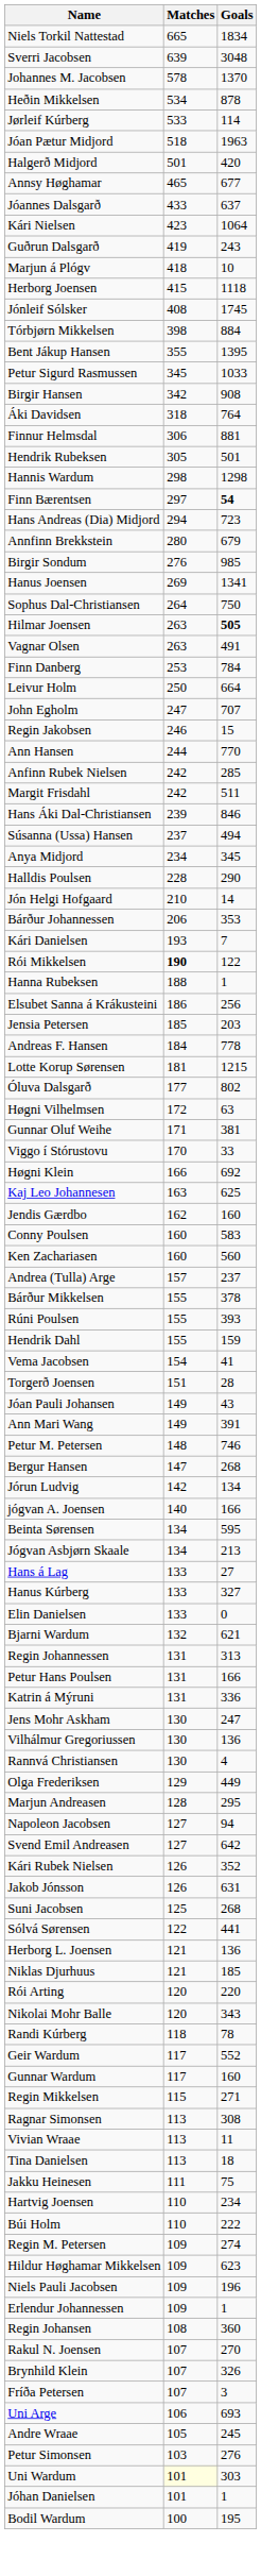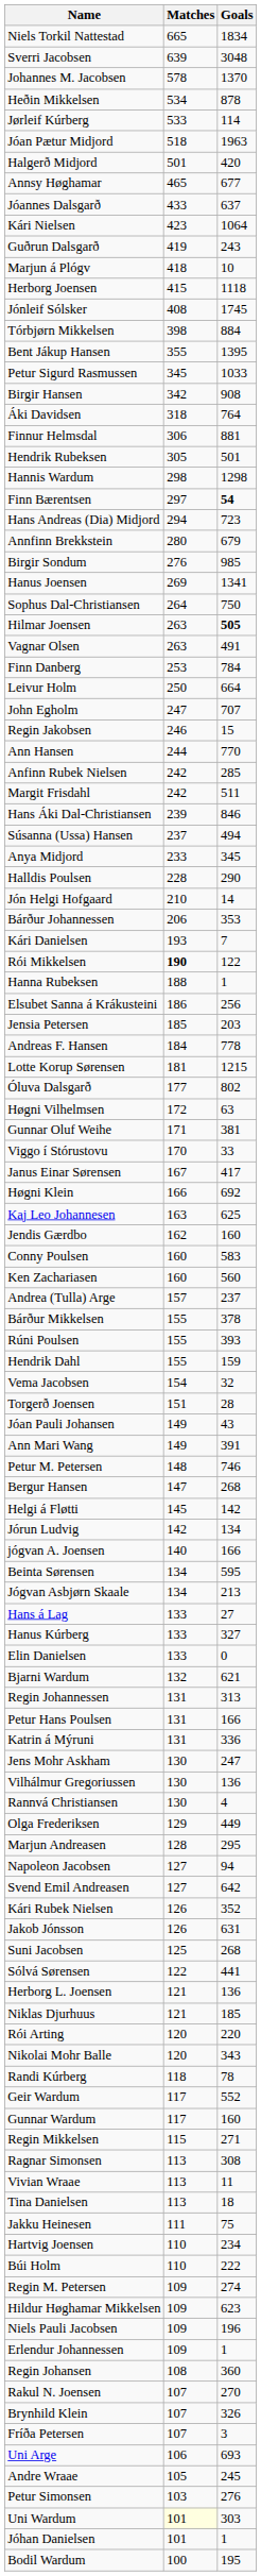 <table class="wikitable sortable" border="1">
 <tr>
 <th scope="col">Name</th>
 <th scope="col">Matches</th>
 <th scope="col">Goals</th>
 </tr>
 <tr>
 <td>Niels Torkil Nattestad</td>
 <td>665</td>
 <td>1834</td>
 </tr>
 <tr>
 <td>Sverri Jacobsen</td>
 <td>639</td>
 <td>3048</td>
 </tr>
 <tr>
 <td>Johannes M. Jacobsen</td>
 <td>578</td>
 <td>1370</td>
 </tr>
 <tr>
 <td>Heðin Mikkelsen</td>
 <td>534</td>
 <td>878</td>
 </tr>
 <tr>
 <td>Jørleif Kúrberg</td>
 <td>533</td>
 <td>114</td>
 </tr>
 <tr>
 <td>Jóan Pætur Midjord</td>
 <td>518</td>
 <td>1963</td>
 </tr>
 <tr>
 <td>Halgerð Midjord</td>
 <td>501</td>
 <td>420</td>
 </tr>
 <tr>
 <td>Annsy Høghamar</td>
 <td>465</td>
 <td>677</td>
 </tr>
 <tr>
 <td>Jóannes Dalsgarð</td>
 <td>433</td>
 <td>637</td>
 </tr>
 <tr>
 <td>Kári Nielsen</td>
 <td>423</td>
 <td>1064</td>
 </tr>
 <tr>
 <td>Guðrun Dalsgarð</td>
 <td>419</td>
 <td>243</td>
 </tr>
 <tr>
 <td>Marjun á Plógv</td>
 <td>418</td>
 <td>10</td>
 </tr>
 <tr>
 <td>Herborg Joensen</td>
 <td>415</td>
 <td>1118</td>
 </tr>
 <tr>
 <td>Jónleif Sólsker</td>
 <td>408</td>
 <td>1745</td>
 </tr>
 <tr>
 <td>Tórbjørn Mikkelsen</td>
 <td>398</td>
 <td>884</td>
 </tr>
 <tr>
 <td>Bent Jákup Hansen</td>
 <td>355</td>
 <td>1395</td>
 </tr>
 <tr>
 <td>Petur Sigurd Rasmussen</td>
 <td>345</td>
 <td>1033</td>
 </tr>
 <tr>
 <td>Birgir Hansen</td>
 <td>342</td>
 <td>908</td>
 </tr>
 <tr>
 <td>Áki Davidsen</td>
 <td>318</td>
 <td>764</td>
 </tr>
 <tr>
 <td>Finnur Helmsdal</td>
 <td>306</td>
 <td>881</td>
 </tr>
 <tr>
 <td>Hendrik Rubeksen</td>
 <td>305</td>
 <td>501</td>
 </tr>
 <tr>
 <td>Hannis Wardum</td>
 <td>298</td>
 <td>1298</td>
 </tr>
 <tr>
 <td>Finn Bærentsen</td>
 <td>297</td>
 <td><strong>54</strong></td>
 </tr>
 <tr>
 <td>Hans Andreas (Dia) Midjord</td>
 <td>294</td>
 <td>723</td>
 </tr>
 <tr>
 <td>Annfinn Brekkstein</td>
 <td>280</td>
 <td>679</td>
 </tr>
 <tr>
 <td>Birgir Sondum</td>
 <td>276</td>
 <td>985</td>
 </tr>
 <tr>
 <td>Hanus Joensen</td>
 <td>269</td>
 <td>1341</td>
 </tr>
 <tr>
 <td>Sophus Dal-Christiansen</td>
 <td>264</td>
 <td>750</td>
 </tr>
 <tr>
 <td>Hilmar Joensen</td>
 <td>263</td>
 <td><strong>505</strong></td>
 </tr>
 <tr>
 <td>Vagnar Olsen</td>
 <td>263</td>
 <td>491</td>
 </tr>
 <tr>
 <td>Finn Danberg</td>
 <td>253</td>
 <td>784</td>
 </tr>
 <tr>
 <td>Leivur Holm</td>
 <td>250</td>
 <td>664</td>
 </tr>
 <tr>
 <td>John Egholm</td>
 <td>247</td>
 <td>707</td>
 </tr>
 <tr>
 <td>Regin Jakobsen</td>
 <td>246</td>
 <td>15</td>
 </tr>
 <tr>
 <td>Ann Hansen</td>
 <td>244</td>
 <td>770</td>
 </tr>
 <tr>
 <td>Anfinn Rubek Nielsen</td>
 <td>242</td>
 <td>285</td>
 </tr>
 <tr>
 <td>Margit Frisdahl</td>
 <td>242</td>
 <td>511</td>
 </tr>
 <tr>
 <td>Hans Áki Dal-Christiansen</td>
 <td>239</td>
 <td>846</td>
 </tr>
 <tr>
 <td>Súsanna (Ussa) Hansen</td>
 <td>237</td>
 <td>494</td>
 </tr>
 <tr>
 <td>Anya Midjord</td>
-<td>234</td>
+<td>233</td>
 <td>345</td>
 </tr>
 <tr>
 <td>Halldis Poulsen</td>
 <td>228</td>
 <td>290</td>
 </tr>
 <tr>
 <td>Jón Helgi Hofgaard</td>
 <td>210</td>
 <td>14</td>
 </tr>
 <tr>
 <td>Bárður Johannessen</td>
 <td>206</td>
 <td>353</td>
 </tr>
 <tr>
 <td>Kári Danielsen</td>
 <td>193</td>
 <td>7</td>
 </tr>
 <tr>
 <td>Rói Mikkelsen</td>
 <td><strong>190</strong></td>
 <td>122</td>
 </tr>
 <tr>
 <td>Hanna Rubeksen</td>
 <td>188</td>
 <td>1</td>
 </tr>
 <tr>
 <td>Elsubet Sanna á Krákusteini</td>
 <td>186</td>
 <td>256</td>
 </tr>
 <tr>
 <td>Jensia Petersen</td>
 <td>185</td>
 <td>203</td>
 </tr>
 <tr>
 <td>Andreas F. Hansen</td>
 <td>184</td>
 <td>778</td>
 </tr>
 <tr>
 <td>Lotte Korup Sørensen</td>
 <td>181</td>
 <td>1215</td>
 </tr>
 <tr>
 <td>Óluva Dalsgarð</td>
 <td>177</td>
 <td>802</td>
 </tr>
 <tr>
 <td>Høgni Vilhelmsen</td>
 <td>172</td>
 <td>63</td>
 </tr>
 <tr>
 <td>Gunnar Oluf Weihe</td>
 <td>171</td>
 <td>381</td>
 </tr>
 <tr>
 <td>Viggo í Stórustovu</td>
 <td>170</td>
 <td>33</td>
 </tr>
 <tr>
+<td>Janus Einar Sørensen</td>
+<td>167</td>
+<td>417</td>
+</tr>
+<tr>
 <td>Høgni Klein</td>
 <td>166</td>
 <td>692</td>
 </tr>
 <tr>
 <td><a href='#'>Kaj Leo Johannesen</a></td>
 <td>163</td>
 <td>625</td>
 </tr>
 <tr>
 <td>Jendis Gærdbo</td>
 <td>162</td>
 <td>160</td>
 </tr>
 <tr>
 <td>Conny Poulsen</td>
 <td>160</td>
 <td>583</td>
 </tr>
 <tr>
 <td>Ken Zachariasen</td>
 <td>160</td>
 <td>560</td>
 </tr>
 <tr>
 <td>Andrea (Tulla) Arge</td>
 <td>157</td>
 <td>237</td>
 </tr>
 <tr>
 <td>Bárður Mikkelsen</td>
 <td>155</td>
 <td>378</td>
 </tr>
 <tr>
 <td>Rúni Poulsen</td>
 <td>155</td>
 <td>393</td>
 </tr>
 <tr>
 <td>Hendrik Dahl</td>
 <td>155</td>
 <td>159</td>
 </tr>
 <tr>
 <td>Vema Jacobsen</td>
 <td>154</td>
-<td>41</td>
+<td>32</td>
 </tr>
 <tr>
 <td>Torgerð Joensen</td>
 <td>151</td>
 <td>28</td>
 </tr>
 <tr>
 <td>Jóan Pauli Johansen</td>
 <td>149</td>
 <td>43</td>
 </tr>
 <tr>
 <td>Ann Mari Wang</td>
 <td>149</td>
 <td>391</td>
 </tr>
 <tr>
 <td>Petur M. Petersen</td>
 <td>148</td>
 <td>746</td>
 </tr>
 <tr>
 <td>Bergur Hansen</td>
 <td>147</td>
 <td>268</td>
+</tr>
+<tr>
+<td>Helgi á Fløtti</td>
+<td>145</td>
+<td>142</td>
 </tr>
 <tr>
 <td>Jórun Ludvig</td>
 <td>142</td>
 <td>134</td>
 </tr>
 <tr>
 <td>jógvan A. Joensen</td>
 <td>140</td>
 <td>166</td>
 </tr>
 <tr>
 <td>Beinta Sørensen</td>
 <td>134</td>
 <td>595</td>
 </tr>
 <tr>
 <td>Jógvan Asbjørn Skaale</td>
 <td>134</td>
 <td>213</td>
 </tr>
 <tr>
 <td><a href='#'>Hans á Lag</a></td>
 <td>133</td>
 <td>27</td>
 </tr>
 <tr>
 <td>Hanus Kúrberg</td>
 <td>133</td>
 <td>327</td>
 </tr>
 <tr>
 <td>Elin Danielsen</td>
 <td>133</td>
 <td>0</td>
 </tr>
 <tr>
 <td>Bjarni Wardum</td>
 <td>132</td>
 <td>621</td>
 </tr>
 <tr>
 <td>Regin Johannessen</td>
 <td>131</td>
 <td>313</td>
 </tr>
 <tr>
 <td>Petur Hans Poulsen</td>
 <td>131</td>
 <td>166</td>
 </tr>
 <tr>
 <td>Katrin á Mýruni</td>
 <td>131</td>
 <td>336</td>
 </tr>
 <tr>
 <td>Jens Mohr Askham</td>
 <td>130</td>
 <td>247</td>
 </tr>
 <tr>
 <td>Vilhálmur Gregoriussen</td>
 <td>130</td>
 <td>136</td>
 </tr>
 <tr>
 <td>Rannvá Christiansen</td>
 <td>130</td>
 <td>4</td>
 </tr>
 <tr>
 <td>Olga Frederiksen</td>
 <td>129</td>
 <td>449</td>
 </tr>
 <tr>
 <td>Marjun Andreasen</td>
 <td>128</td>
 <td>295</td>
 </tr>
 <tr>
 <td>Napoleon Jacobsen</td>
 <td>127</td>
 <td>94</td>
 </tr>
 <tr>
 <td>Svend Emil Andreasen</td>
 <td>127</td>
 <td>642</td>
 </tr>
 <tr>
 <td>Kári Rubek Nielsen</td>
 <td>126</td>
 <td>352</td>
 </tr>
 <tr>
 <td>Jakob Jónsson</td>
 <td>126</td>
 <td>631</td>
 </tr>
 <tr>
 <td>Suni Jacobsen</td>
 <td>125</td>
 <td>268</td>
 </tr>
 <tr>
 <td>Sólvá Sørensen</td>
 <td>122</td>
 <td>441</td>
 </tr>
 <tr>
 <td>Herborg L. Joensen</td>
 <td>121</td>
 <td>136</td>
 </tr>
 <tr>
 <td>Niklas Djurhuus</td>
 <td>121</td>
 <td>185</td>
 </tr>
 <tr>
 <td>Rói Arting</td>
 <td>120</td>
 <td>220</td>
 </tr>
 <tr>
 <td>Nikolai Mohr Balle</td>
 <td>120</td>
 <td>343</td>
 </tr>
 <tr>
 <td>Randi Kúrberg</td>
 <td>118</td>
 <td>78</td>
 </tr>
 <tr>
 <td>Geir Wardum</td>
 <td>117</td>
 <td>552</td>
 </tr>
 <tr>
 <td>Gunnar Wardum</td>
 <td>117</td>
 <td>160</td>
 </tr>
 <tr>
 <td>Regin Mikkelsen</td>
 <td>115</td>
 <td>271</td>
 </tr>
 <tr>
 <td>Ragnar Simonsen</td>
 <td>113</td>
 <td>308</td>
 </tr>
 <tr>
 <td>Vivian Wraae</td>
 <td>113</td>
 <td>11</td>
 </tr>
 <tr>
 <td>Tina Danielsen</td>
 <td>113</td>
 <td>18</td>
 </tr>
 <tr>
 <td>Jakku Heinesen</td>
 <td>111</td>
 <td>75</td>
 </tr>
 <tr>
 <td>Hartvig Joensen</td>
 <td>110</td>
 <td>234</td>
 </tr>
 <tr>
 <td>Búi Holm</td>
 <td>110</td>
 <td>222</td>
 </tr>
 <tr>
 <td>Regin M. Petersen</td>
 <td>109</td>
 <td>274</td>
 </tr>
 <tr>
 <td>Hildur Høghamar Mikkelsen</td>
 <td>109</td>
 <td>623</td>
 </tr>
 <tr>
 <td>Niels Pauli Jacobsen</td>
 <td>109</td>
 <td>196</td>
 </tr>
 <tr>
 <td>Erlendur Johannessen</td>
 <td>109</td>
 <td>1</td>
 </tr>
 <tr>
 <td>Regin Johansen</td>
 <td>108</td>
 <td>360</td>
 </tr>
 <tr>
 <td>Rakul N. Joensen</td>
 <td>107</td>
 <td>270</td>
 </tr>
 <tr>
 <td>Brynhild Klein</td>
 <td>107</td>
 <td>326</td>
 </tr>
 <tr>
 <td>Fríða Petersen</td>
 <td>107</td>
 <td>3</td>
 </tr>
 <tr>
 <td><a href='#'>Uni Arge</a></td>
 <td>106</td>
 <td>693</td>
 </tr>
 <tr>
 <td>Andre Wraae</td>
 <td>105</td>
 <td>245</td>
 </tr>
 <tr>
 <td>Petur Simonsen</td>
 <td>103</td>
 <td>276</td>
 </tr>
 <tr>
 <td>Uni Wardum</td>
 <td style="background: lightyellow;">101</td>
 <td>303</td>
 </tr>
 <tr>
 <td>Jóhan Danielsen</td>
 <td>101</td>
 <td>1</td>
 </tr>
 <tr>
 <td>Bodil Wardum</td>
 <td>100</td>
 <td>195</td>
 </tr>
 </table>
